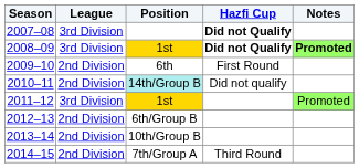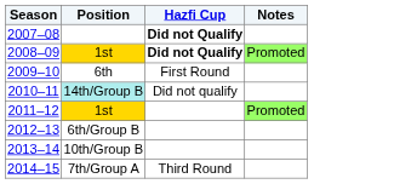 <table border="1" cellpadding="2" style="border-collapse:collapse; text-align:center; font-size:normal;">
 <tr style="background:#f0f6fa;">
 <th>Season</th>
-<th>League</th>
 <th>Position</th>
 <th><a href='#'>Hazfi Cup</a></th>
 <th>Notes</th>
 </tr>
 <tr>
 <td><a href='#'>2007–08</a></td>
-<td><a href='#'>3rd Division</a></td>
 <td></td>
 <td><strong>Did not Qualify</strong></td>
 <td></td>
 </tr>
 <tr>
 <td><a href='#'>2008–09</a></td>
-<td><a href='#'>3rd Division</a></td>
 <td bgcolor=gold>1st</td>
 <td><strong>Did not Qualify</strong></td>
-<td bgcolor=99FF66><strong>Promoted</strong></td>
+<td bgcolor=99FF66>Promoted</td>
 </tr>
 <tr>
 <td><a href='#'>2009–10</a></td>
-<td><a href='#'>2nd Division</a></td>
 <td>6th</td>
 <td>First Round</td>
 <td></td>
 </tr>
 <tr>
 <td><a href='#'>2010–11</a></td>
-<td><a href='#'>2nd Division</a></td>
 <td style="background: paleturquoise;">14th/Group B</td>
 <td>Did not qualify</td>
 <td></td>
 </tr>
 <tr>
 <td><a href='#'>2011–12</a></td>
-<td><a href='#'>3rd Division</a></td>
 <td bgcolor=gold>1st</td>
 <td></td>
 <td bgcolor=99FF66>Promoted</td>
 </tr>
 <tr>
 <td><a href='#'>2012–13</a></td>
-<td><a href='#'>2nd Division</a></td>
 <td>6th/Group B</td>
 <td></td>
 <td></td>
 </tr>
 <tr>
 <td><a href='#'>2013–14</a></td>
-<td><a href='#'>2nd Division</a></td>
 <td>10th/Group B</td>
 <td></td>
 <td></td>
 </tr>
 <tr>
 <td><a href='#'>2014–15</a></td>
-<td><a href='#'>2nd Division</a></td>
 <td>7th/Group A</td>
 <td>Third Round</td>
 <td></td>
 </tr>
 </table>
